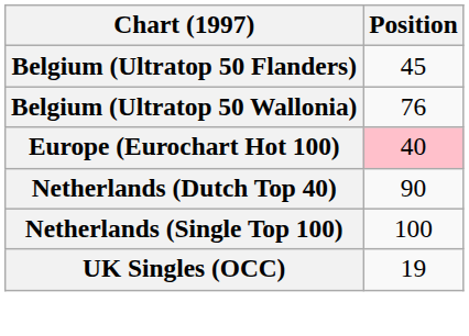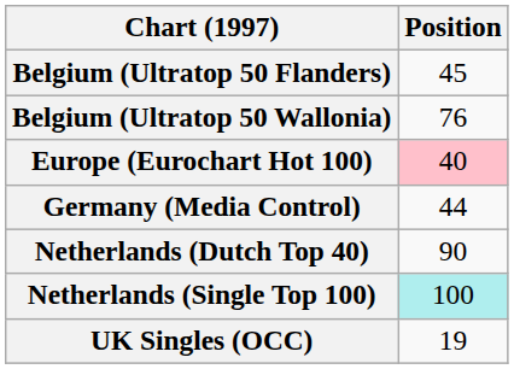 <table class="wikitable sortable plainrowheaders" style="text-align:center">
 <tr>
 <th>Chart (1997)</th>
 <th>Position</th>
 </tr>
 <tr>
 <th scope="row">Belgium (Ultratop 50 Flanders)</th>
 <td>45</td>
 </tr>
 <tr>
 <th scope="row">Belgium (Ultratop 50 Wallonia)</th>
 <td>76</td>
 </tr>
 <tr>
 <th scope="row">Europe (Eurochart Hot 100)</th>
 <td style="background: pink;">40</td>
 </tr>
 <tr>
+<th scope="row">Germany (Media Control)</th>
+<td>44</td>
+</tr>
+<tr>
 <th scope="row">Netherlands (Dutch Top 40)</th>
 <td>90</td>
 </tr>
 <tr>
 <th scope="row">Netherlands (Single Top 100)</th>
-<td>100</td>
+<td style="background: paleturquoise;">100</td>
 </tr>
 <tr>
 <th scope="row">UK Singles (OCC)</th>
 <td>19</td>
 </tr>
 </table>
